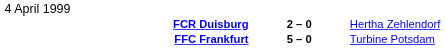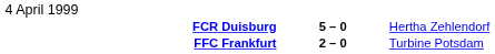 <table style="width:100%;" cellspacing="1">
 <tr>
 <th width=25%></th>
 <th width=10%></th>
 <th width=25%></th>
 <th></th>
 </tr>
 <tr>
 <td>4 April 1999</td>
 </tr>
 <tr style=font-size:90%>
 <td align=right><strong><a href='#'>FCR Duisburg</a></strong></td>
-<td align=center><strong>2 – 0</strong></td>
+<td align=center><strong>5 – 0</strong></td>
 <td><a href='#'>Hertha Zehlendorf</a></td>
 </tr>
 <tr style=font-size:90%>
 <td align=right><strong><a href='#'>FFC Frankfurt</a></strong></td>
-<td align=center><strong>5 – 0</strong></td>
+<td align=center><strong>2 – 0</strong></td>
 <td><a href='#'>Turbine Potsdam</a></td>
 </tr>
 </table>
